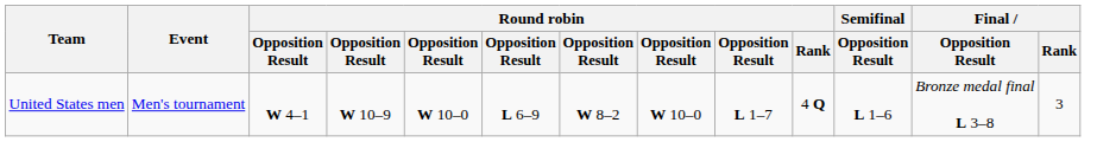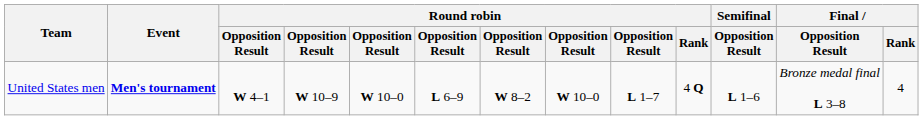 <table class=wikitable style=font-size:90%;text-align:center>
 <tr>
 <th rowspan=2>Team</th>
 <th rowspan=2>Event</th>
 <th colspan=8>Round robin</th>
 <th>Semifinal</th>
 <th colspan=2>Final / </th>
 </tr>
 <tr style=font-size:95%>
 <th>Opposition<br>Result</th>
 <th>Opposition<br>Result</th>
 <th>Opposition<br>Result</th>
 <th>Opposition<br>Result</th>
 <th>Opposition<br>Result</th>
 <th>Opposition<br>Result</th>
 <th>Opposition<br>Result</th>
 <th>Rank</th>
 <th>Opposition<br>Result</th>
 <th>Opposition<br>Result</th>
 <th>Rank</th>
 </tr>
 <tr>
 <td align=left><a href='#'>United States men</a></td>
-<td align=left><a href='#'>Men's tournament</a></td>
+<td align=left><strong><a href='#'>Men's tournament</a></strong></td>
 <td><br><strong>W</strong> 4–1</td>
 <td><br><strong>W</strong> 10–9</td>
 <td><br><strong>W</strong> 10–0</td>
 <td><br><strong>L</strong> 6–9</td>
 <td><br><strong>W</strong> 8–2</td>
 <td><br><strong>W</strong> 10–0</td>
 <td><br><strong>L</strong> 1–7</td>
 <td>4 <strong>Q</strong></td>
 <td><br><strong>L</strong> 1–6</td>
 <td><em>Bronze medal final</em><br><br><strong>L</strong> 3–8</td>
-<td>3</td>
+<td>4</td>
 </tr>
 </table>
